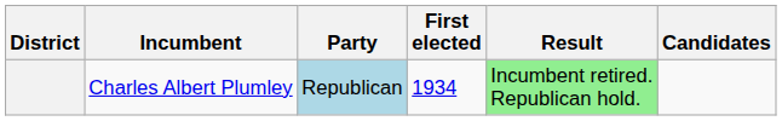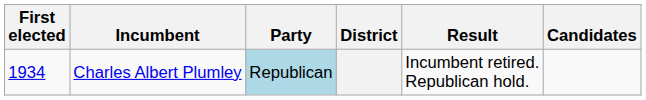 <table class=wikitable>
 <tr valign=bottom>
-<th>District</th>
+<th>First<br>elected</th>
 <th>Incumbent</th>
 <th>Party</th>
-<th>First<br>elected</th>
+<th>District</th>
 <th>Result</th>
 <th>Candidates</th>
 </tr>
 <tr>
-<th></th>
+<td><a href='#'>1934</a></td>
 <td><a href='#'>Charles Albert Plumley</a></td>
 <td style="background: lightblue;">Republican</td>
-<td><a href='#'>1934</a></td>
-<td style="background: lightgreen;">Incumbent retired.<br>Republican hold.</td>
+<th></th>
+<td>Incumbent retired.<br>Republican hold.</td>
 <td nowrap></td>
 </tr>
 </table>
